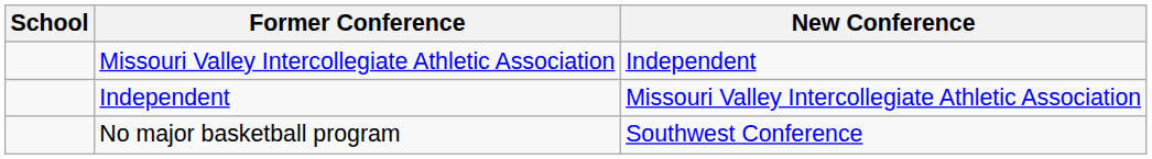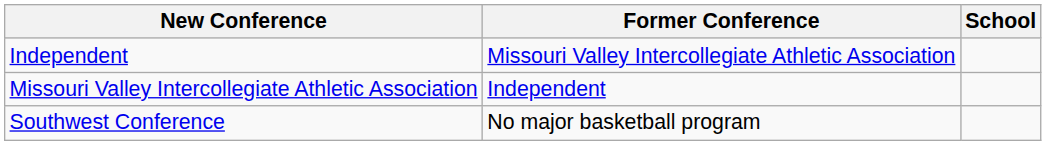 <table class="wikitable sortable">
 <tr>
+<th>New Conference</th>
+<th>Former Conference</th>
 <th>School</th>
-<th>Former Conference</th>
-<th>New Conference</th>
 </tr>
 <tr>
+<td><a href='#'>Independent</a></td>
+<td><a href='#'>Missouri Valley Intercollegiate Athletic Association</a></td>
 <td></td>
+</tr>
+<tr>
 <td><a href='#'>Missouri Valley Intercollegiate Athletic Association</a></td>
 <td><a href='#'>Independent</a></td>
+<td></td>
 </tr>
 <tr>
+<td><a href='#'>Southwest Conference</a></td>
+<td>No major basketball program</td>
 <td></td>
-<td><a href='#'>Independent</a></td>
-<td><a href='#'>Missouri Valley Intercollegiate Athletic Association</a></td>
-</tr>
-<tr>
-<td></td>
-<td>No major basketball program</td>
-<td><a href='#'>Southwest Conference</a></td>
 </tr>
 </table>
